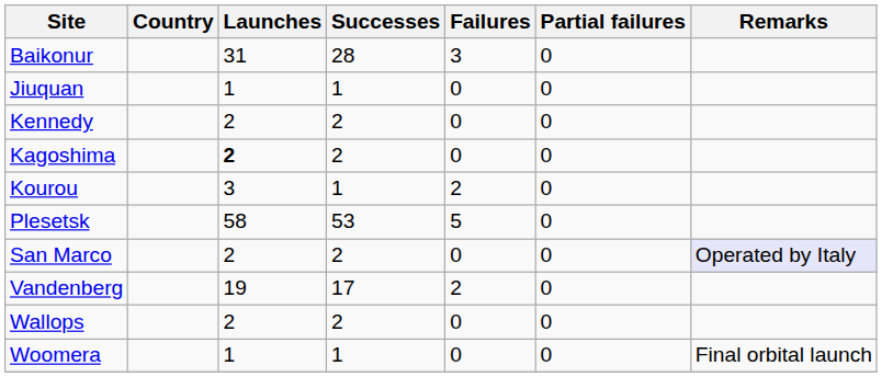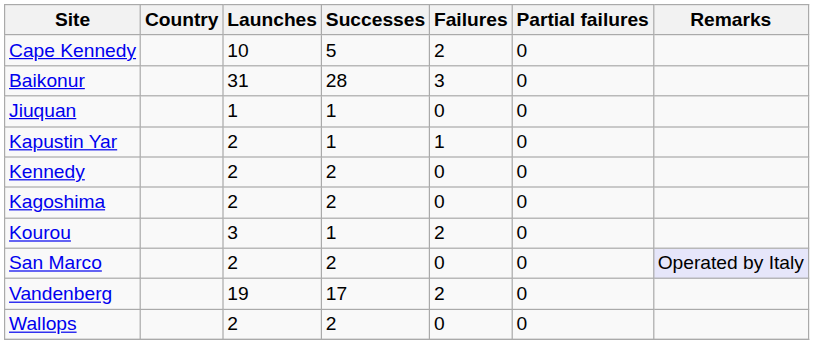 <table class="wikitable sortable">
 <tr>
 <th>Site</th>
 <th>Country</th>
 <th>Launches</th>
 <th>Successes</th>
 <th>Failures</th>
 <th>Partial failures</th>
 <th>Remarks</th>
+</tr>
+<tr>
+<td><a href='#'>Cape Kennedy</a></td>
+<td></td>
+<td>10</td>
+<td>5</td>
+<td>2</td>
+<td>0</td>
+<td></td>
 </tr>
 <tr>
 <td><a href='#'>Baikonur</a></td>
 <td></td>
 <td>31</td>
 <td>28</td>
 <td>3</td>
 <td>0</td>
 <td></td>
 </tr>
 <tr>
 <td><a href='#'>Jiuquan</a></td>
 <td></td>
 <td>1</td>
 <td>1</td>
 <td>0</td>
 <td>0</td>
 <td></td>
 </tr>
 <tr>
+<td><a href='#'>Kapustin Yar</a></td>
+<td></td>
+<td>2</td>
+<td>1</td>
+<td>1</td>
+<td>0</td>
+<td></td>
+</tr>
+<tr>
 <td><a href='#'>Kennedy</a></td>
 <td></td>
 <td>2</td>
 <td>2</td>
 <td>0</td>
 <td>0</td>
 <td></td>
 </tr>
 <tr>
 <td><a href='#'>Kagoshima</a></td>
 <td></td>
-<td><strong>2</strong></td>
+<td>2</td>
 <td>2</td>
 <td>0</td>
 <td>0</td>
 <td></td>
 </tr>
 <tr>
 <td><a href='#'>Kourou</a></td>
 <td></td>
 <td>3</td>
 <td>1</td>
 <td>2</td>
-<td>0</td>
-<td></td>
-</tr>
-<tr>
-<td><a href='#'>Plesetsk</a></td>
-<td></td>
-<td>58</td>
-<td>53</td>
-<td>5</td>
 <td>0</td>
 <td></td>
 </tr>
 <tr>
 <td><a href='#'>San Marco</a></td>
 <td></td>
 <td>2</td>
 <td>2</td>
 <td>0</td>
 <td>0</td>
 <td style="background: lavender;">Operated by Italy</td>
 </tr>
 <tr>
 <td><a href='#'>Vandenberg</a></td>
 <td></td>
 <td>19</td>
 <td>17</td>
 <td>2</td>
 <td>0</td>
 <td></td>
 </tr>
 <tr>
 <td><a href='#'>Wallops</a></td>
 <td></td>
 <td>2</td>
 <td>2</td>
 <td>0</td>
 <td>0</td>
 <td></td>
 </tr>
 <tr>
-<td><a href='#'>Woomera</a></td>
-<td></td>
-<td>1</td>
-<td>1</td>
-<td>0</td>
-<td>0</td>
-<td>Final orbital launch</td>
-</tr>
-<tr>
 </tr>
 </table>
